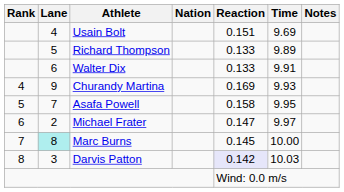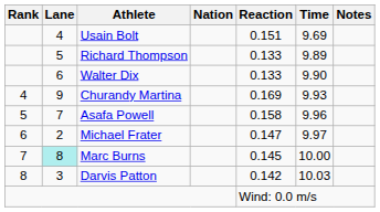 <table class="wikitable sortable" style="text-align:center">
 <tr>
 <th>Rank</th>
 <th>Lane</th>
 <th>Athlete</th>
 <th>Nation</th>
 <th>Reaction</th>
 <th>Time</th>
 <th>Notes</th>
 </tr>
 <tr>
 <td></td>
 <td>4</td>
 <td align="left"><a href='#'>Usain Bolt</a></td>
 <td align="left"></td>
 <td>0.151</td>
 <td>9.69</td>
 <td></td>
 </tr>
 <tr>
 <td></td>
 <td>5</td>
 <td align="left"><a href='#'>Richard Thompson</a></td>
 <td align="left"></td>
 <td>0.133</td>
 <td>9.89</td>
 <td></td>
 </tr>
 <tr>
 <td></td>
 <td>6</td>
 <td align="left"><a href='#'>Walter Dix</a></td>
 <td align="left"></td>
 <td>0.133</td>
-<td>9.91</td>
+<td>9.90</td>
 <td></td>
 </tr>
 <tr>
 <td>4</td>
 <td>9</td>
 <td align="left"><a href='#'>Churandy Martina</a></td>
 <td align="left"></td>
 <td>0.169</td>
 <td>9.93</td>
 <td></td>
 </tr>
 <tr>
 <td>5</td>
 <td>7</td>
 <td align="left"><a href='#'>Asafa Powell</a></td>
 <td align="left"></td>
 <td>0.158</td>
-<td>9.95</td>
+<td>9.96</td>
 <td></td>
 </tr>
 <tr>
 <td>6</td>
 <td>2</td>
 <td align="left"><a href='#'>Michael Frater</a></td>
 <td align="left"></td>
 <td>0.147</td>
 <td>9.97</td>
 <td></td>
 </tr>
 <tr>
 <td>7</td>
 <td style="background: paleturquoise;">8</td>
 <td align="left"><a href='#'>Marc Burns</a></td>
 <td align="left"></td>
 <td>0.145</td>
 <td>10.00</td>
 <td></td>
 </tr>
 <tr>
 <td>8</td>
 <td>3</td>
 <td align="left"><a href='#'>Darvis Patton</a></td>
 <td align="left"></td>
-<td style="background: lavender;">0.142</td>
+<td>0.142</td>
 <td>10.03</td>
 <td></td>
 </tr>
 <tr>
 <td colspan=4></td>
 <td colspan=4 align=left>Wind: 0.0 m/s</td>
 </tr>
 </table>
